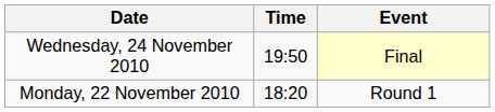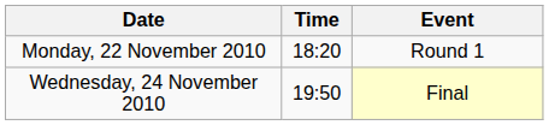 <table class = "wikitable" style="text-align:center;">
 <tr>
 <th width=220>Date</th>
 <th width=50>Time</th>
 <th width=150>Event</th>
 </tr>
 <tr>
+<td>Monday, 22 November 2010</td>
+<td>18:20</td>
+<td>Round 1</td>
+</tr>
+<tr>
 <td>Wednesday, 24 November 2010</td>
 <td>19:50</td>
 <td bgcolor=ffffcc>Final</td>
 </tr>
-<tr>
-<td>Monday, 22 November 2010</td>
-<td>18:20</td>
-<td>Round 1</td>
-</tr>
 </table>
